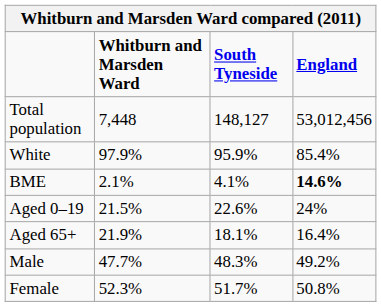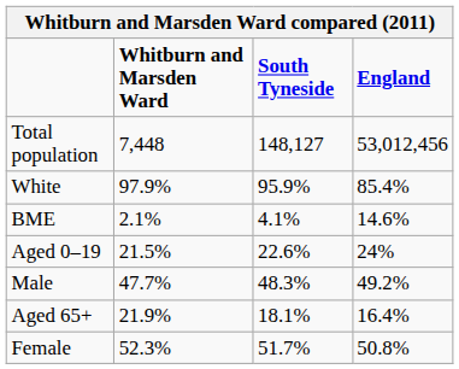 <table class="wikitable" style="float: right; margin-left: 2em; width: 40%;">
 <tr>
 <th colspan="4"><strong>Whitburn and Marsden Ward compared (2011)</strong></th>
 </tr>
 <tr>
 <td></td>
 <td><strong>Whitburn and Marsden Ward</strong></td>
 <td><strong><a href='#'>South Tyneside</a></strong></td>
 <td><strong><a href='#'>England</a></strong></td>
 </tr>
 <tr>
 <td>Total population</td>
 <td>7,448</td>
 <td>148,127</td>
 <td>53,012,456</td>
 </tr>
 <tr>
 <td>White</td>
 <td>97.9%</td>
 <td>95.9%</td>
 <td>85.4%</td>
 </tr>
 <tr>
 <td>BME</td>
 <td>2.1%</td>
 <td>4.1%</td>
-<td><strong>14.6%</strong></td>
+<td>14.6%</td>
 </tr>
 <tr>
 <td>Aged 0–19</td>
 <td>21.5%</td>
 <td>22.6%</td>
 <td>24%</td>
 </tr>
 <tr>
+<td>Male</td>
+<td>47.7%</td>
+<td>48.3%</td>
+<td>49.2%</td>
+</tr>
+<tr>
 <td>Aged 65+</td>
 <td>21.9%</td>
 <td>18.1%</td>
 <td>16.4%</td>
-</tr>
-<tr>
-<td>Male</td>
-<td>47.7%</td>
-<td>48.3%</td>
-<td>49.2%</td>
 </tr>
 <tr>
 <td>Female</td>
 <td>52.3%</td>
 <td>51.7%</td>
 <td>50.8%</td>
 </tr>
 </table>
